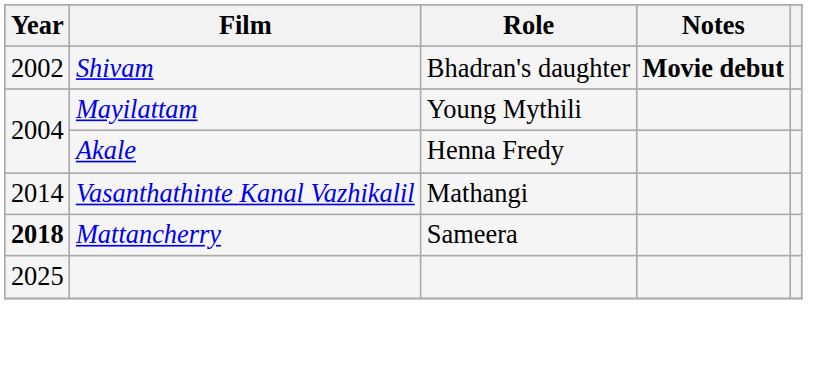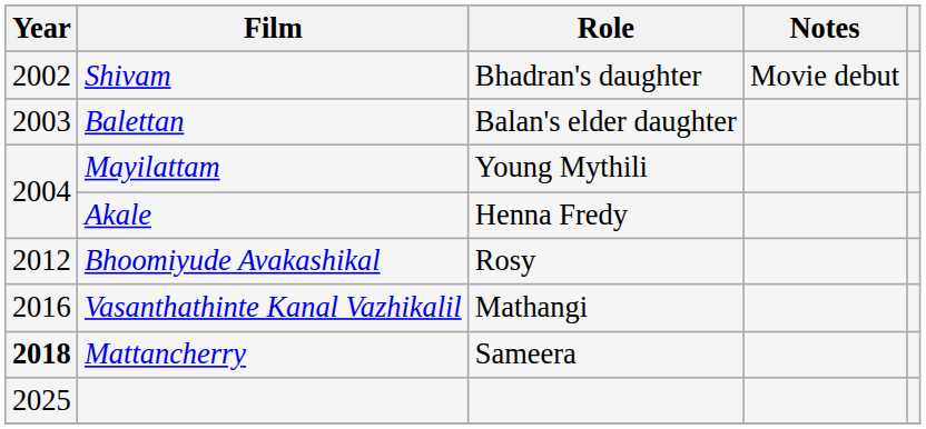 <table class="wikitable sortable" style="background:#f5f5f5;">
 <tr style="background:#B0C4DE;">
 <th>Year</th>
 <th>Film</th>
 <th>Role</th>
 <th class="unsortable">Notes</th>
 <th class="unsortable"></th>
 </tr>
 <tr>
 <td>2002</td>
 <td><em><a href='#'>Shivam</a></em></td>
 <td>Bhadran's daughter</td>
-<td><strong>Movie debut</strong></td>
+<td>Movie debut</td>
+<td></td>
+</tr>
+<tr>
+<td>2003</td>
+<td><em><a href='#'>Balettan</a></em></td>
+<td>Balan's elder daughter</td>
+<td></td>
 <td></td>
 </tr>
 <tr>
 <td rowspan=2>2004</td>
 <td><em><a href='#'>Mayilattam</a></em></td>
 <td>Young Mythili</td>
 <td></td>
 <td></td>
 </tr>
 <tr>
 <td><em><a href='#'>Akale</a></em></td>
 <td>Henna Fredy</td>
 <td></td>
 <td></td>
 </tr>
 <tr>
-<td>2014</td>
+<td>2012</td>
+<td><em><a href='#'>Bhoomiyude Avakashikal</a></em></td>
+<td>Rosy</td>
+<td></td>
+<td></td>
+</tr>
+<tr>
+<td>2016</td>
 <td><em><a href='#'>Vasanthathinte Kanal Vazhikalil</a></em></td>
 <td>Mathangi</td>
 <td></td>
 <td></td>
 </tr>
 <tr>
 <td><strong>2018</strong></td>
 <td><em><a href='#'>Mattancherry</a></em></td>
 <td>Sameera</td>
 <td></td>
 <td></td>
 </tr>
 <tr>
 <td>2025</td>
 <td></td>
 <td></td>
 <td></td>
 <td></td>
 </tr>
 <tr>
 </tr>
 </table>
